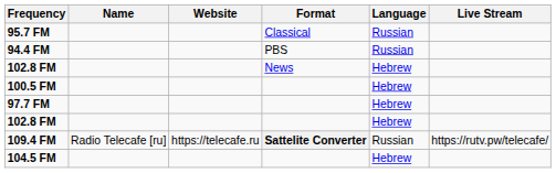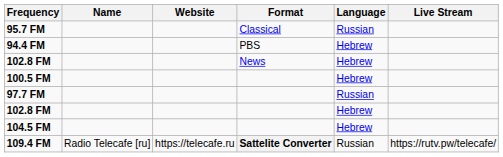 <table class="wikitable" style="font-size: 90%;">
 <tr>
 <th>Frequency</th>
 <th>Name</th>
 <th>Website</th>
 <th>Format</th>
 <th>Language</th>
 <th>Live Stream</th>
 </tr>
 <tr>
 <td><strong>95.7 FM</strong></td>
 <td></td>
 <td></td>
 <td><a href='#'>Classical</a></td>
 <td><a href='#'>Russian</a></td>
 <td></td>
 </tr>
 <tr>
 <td><strong>94.4 FM</strong></td>
 <td></td>
 <td></td>
 <td>PBS</td>
-<td><a href='#'>Russian</a></td>
+<td><a href='#'>Hebrew</a></td>
 <td></td>
 </tr>
 <tr>
 <td><strong>102.8 FM</strong></td>
 <td></td>
 <td></td>
 <td><a href='#'>News</a></td>
 <td><a href='#'>Hebrew</a></td>
 <td></td>
 </tr>
 <tr>
 <td><strong>100.5 FM</strong></td>
 <td></td>
 <td></td>
 <td></td>
 <td><a href='#'>Hebrew</a></td>
 <td></td>
 </tr>
 <tr>
 <td><strong>97.7 FM</strong></td>
 <td></td>
 <td></td>
 <td></td>
+<td><a href='#'>Russian</a></td>
+<td></td>
+</tr>
+<tr>
+<td><strong>102.8 FM</strong></td>
+<td></td>
+<td></td>
+<td></td>
 <td><a href='#'>Hebrew</a></td>
 <td></td>
 </tr>
 <tr>
-<td><strong>102.8 FM</strong></td>
+<td><strong>104.5 FM</strong></td>
 <td></td>
 <td></td>
 <td></td>
 <td><a href='#'>Hebrew</a></td>
 <td></td>
 </tr>
 <tr>
 <td><strong>109.4 FM</strong></td>
 <td>Radio Telecafe [ru]</td>
 <td>https://telecafe.ru</td>
 <th>Sattelite Converter</th>
 <td>Russian</td>
 <td>https://rutv.pw/telecafe/</td>
 </tr>
-<tr>
-<td><strong>104.5 FM</strong></td>
-<td></td>
-<td></td>
-<td></td>
-<td><a href='#'>Hebrew</a></td>
-<td></td>
-</tr>
 </table>
